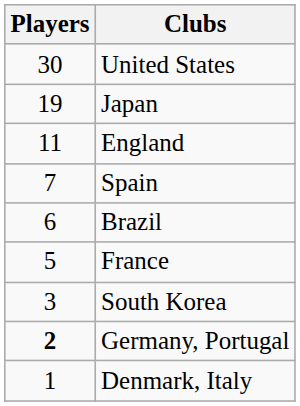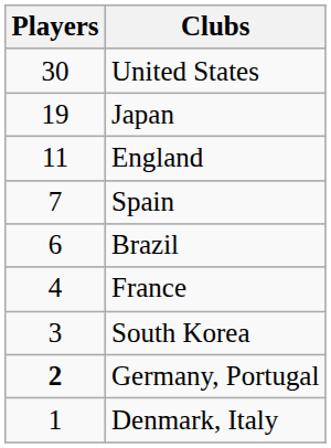 <table class="wikitable">
 <tr>
 <th>Players</th>
 <th>Clubs</th>
 </tr>
 <tr>
 <td align="center">30</td>
 <td> United States</td>
 </tr>
 <tr>
 <td align="center">19</td>
 <td> Japan</td>
 </tr>
 <tr>
 <td align="center">11</td>
 <td> England</td>
 </tr>
 <tr>
 <td align="center">7</td>
 <td> Spain</td>
 </tr>
 <tr>
 <td align="center">6</td>
 <td> Brazil</td>
 </tr>
 <tr>
-<td align="center">5</td>
+<td align="center">4</td>
 <td> France</td>
 </tr>
 <tr>
 <td align="center">3</td>
 <td> South Korea</td>
 </tr>
 <tr>
 <td align="center"><strong>2</strong></td>
 <td> Germany,  Portugal</td>
 </tr>
 <tr>
 <td align="center">1</td>
 <td> Denmark,  Italy</td>
 </tr>
 </table>
